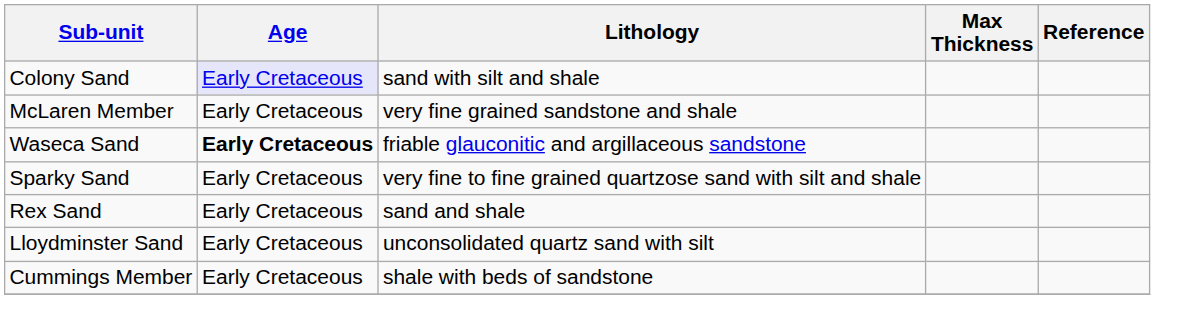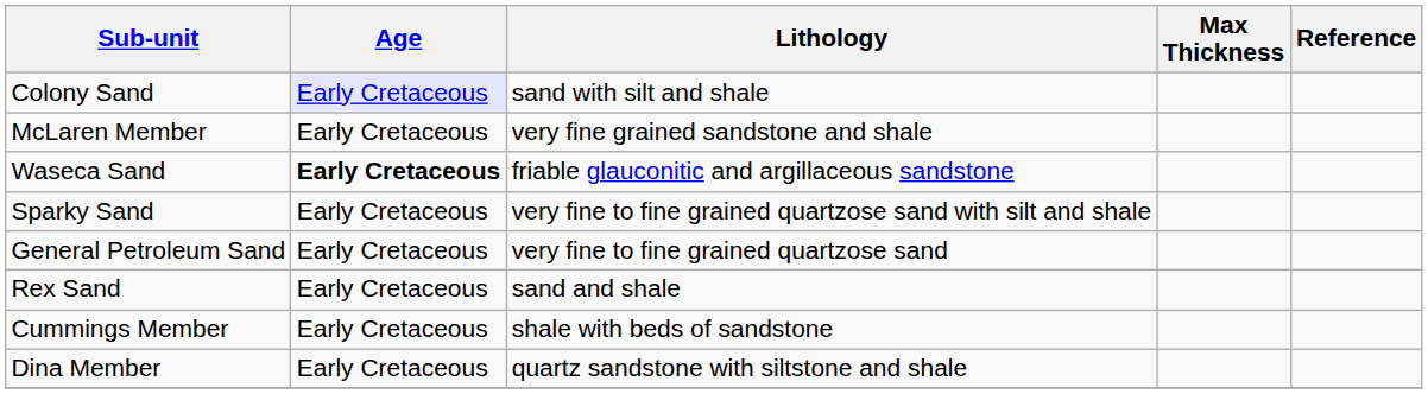 <table class="wikitable">
 <tr>
 <th><a href='#'>Sub-unit</a></th>
 <th><a href='#'>Age</a></th>
 <th>Lithology</th>
 <th>Max<br>Thickness</th>
 <th>Reference</th>
 </tr>
 <tr>
 <td>Colony Sand</td>
 <td style="background: lavender;"><a href='#'>Early Cretaceous</a></td>
 <td>sand with silt and shale</td>
 <td></td>
 <td></td>
 </tr>
 <tr>
 <td>McLaren Member</td>
 <td>Early Cretaceous</td>
 <td>very fine grained sandstone and shale</td>
 <td></td>
 <td></td>
 </tr>
 <tr>
 <td>Waseca Sand</td>
 <td><strong>Early Cretaceous</strong></td>
 <td>friable <a href='#'>glauconitic</a> and argillaceous <a href='#'>sandstone</a></td>
 <td></td>
 <td></td>
 </tr>
 <tr>
 <td>Sparky Sand</td>
 <td>Early Cretaceous</td>
 <td>very fine to fine grained quartzose sand with silt and shale</td>
 <td></td>
 <td></td>
 </tr>
 <tr>
-<td>Rex Sand</td>
+<td>General Petroleum Sand</td>
 <td>Early Cretaceous</td>
-<td>sand and shale</td>
+<td>very fine to fine grained quartzose sand</td>
 <td></td>
 <td></td>
 </tr>
 <tr>
-<td>Lloydminster Sand</td>
+<td>Rex Sand</td>
 <td>Early Cretaceous</td>
-<td>unconsolidated quartz sand with silt</td>
+<td>sand and shale</td>
 <td></td>
 <td></td>
 </tr>
 <tr>
 <td>Cummings Member</td>
 <td>Early Cretaceous</td>
 <td>shale with beds of sandstone</td>
 <td></td>
 <td></td>
 </tr>
 <tr>
+<td>Dina Member</td>
+<td>Early Cretaceous</td>
+<td>quartz sandstone with siltstone and shale</td>
+<td></td>
+<td></td>
+</tr>
+<tr>
 </tr>
 </table>
